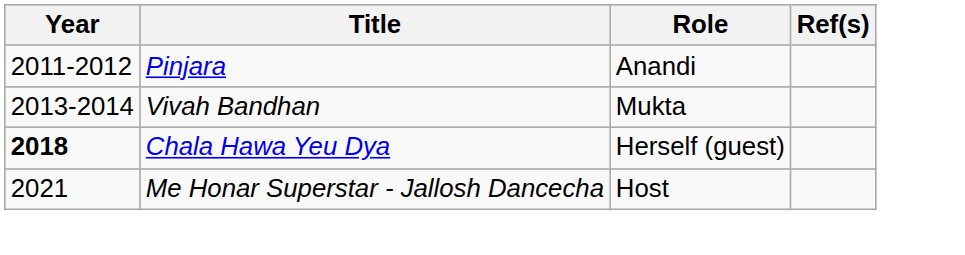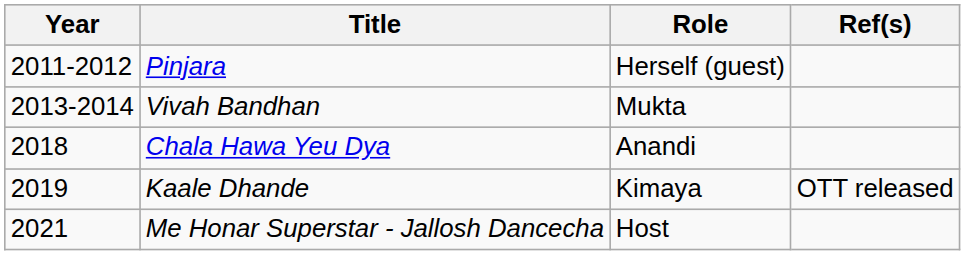 <table class="wikitable">
 <tr>
 <th>Year</th>
 <th>Title</th>
 <th>Role</th>
 <th>Ref(s)</th>
 </tr>
 <tr>
 <td>2011-2012</td>
 <td><em><a href='#'>Pinjara</a></em></td>
-<td>Anandi</td>
+<td>Herself (guest)</td>
 <td></td>
 </tr>
 <tr>
 <td>2013-2014</td>
 <td><em>Vivah Bandhan</em></td>
 <td>Mukta</td>
 <td></td>
 </tr>
 <tr>
-<td><strong>2018</strong></td>
+<td>2018</td>
 <td><em><a href='#'>Chala Hawa Yeu Dya</a></em></td>
-<td>Herself (guest)</td>
+<td>Anandi</td>
 <td></td>
+</tr>
+<tr>
+<td>2019</td>
+<td><em>Kaale Dhande</em></td>
+<td>Kimaya</td>
+<td>OTT released</td>
 </tr>
 <tr>
 <td>2021</td>
 <td><em>Me Honar Superstar - Jallosh Dancecha</em></td>
 <td>Host</td>
 <td></td>
 </tr>
 </table>
